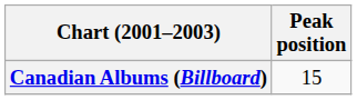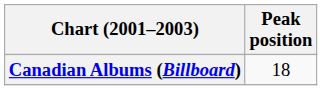 <table class="wikitable sortable plainrowheaders" style="text-align:center">
 <tr>
 <th scope="col">Chart (2001–2003)</th>
 <th scope="col">Peak<br>position</th>
 </tr>
 <tr>
 </tr>
 <tr>
 </tr>
 <tr>
 <th scope="row"><a href='#'>Canadian Albums</a> (<a href='#'><em>Billboard</em></a>)</th>
-<td style="text-align:center;">15</td>
+<td style="text-align:center;">18</td>
 </tr>
 <tr>
 </tr>
 <tr>
 </tr>
 <tr>
 </tr>
 <tr>
 </tr>
 </table>
